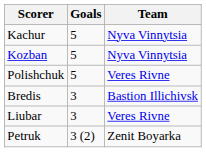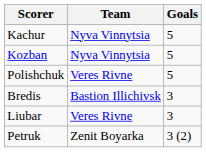 <table class="wikitable">
 <tr>
 <th>Scorer</th>
+<th>Team</th>
 <th>Goals</th>
-<th>Team</th>
 </tr>
 <tr>
 <td>Kachur</td>
+<td><a href='#'>Nyva Vinnytsia</a></td>
 <td>5</td>
-<td><a href='#'>Nyva Vinnytsia</a></td>
 </tr>
 <tr>
 <td><a href='#'>Kozban</a></td>
+<td><a href='#'>Nyva Vinnytsia</a></td>
 <td>5</td>
-<td><a href='#'>Nyva Vinnytsia</a></td>
 </tr>
 <tr>
 <td>Polishchuk</td>
+<td><a href='#'>Veres Rivne</a></td>
 <td>5</td>
-<td><a href='#'>Veres Rivne</a></td>
 </tr>
 <tr>
 <td>Bredis</td>
+<td><a href='#'>Bastion Illichivsk</a></td>
 <td>3</td>
-<td><a href='#'>Bastion Illichivsk</a></td>
 </tr>
 <tr>
 <td>Liubar</td>
+<td><a href='#'>Veres Rivne</a></td>
 <td>3</td>
-<td><a href='#'>Veres Rivne</a></td>
 </tr>
 <tr>
 <td>Petruk</td>
+<td>Zenit Boyarka</td>
 <td>3 (2)</td>
-<td>Zenit Boyarka</td>
 </tr>
 </table>
